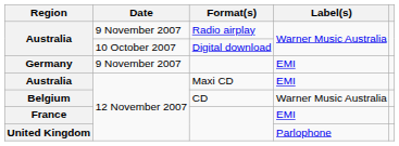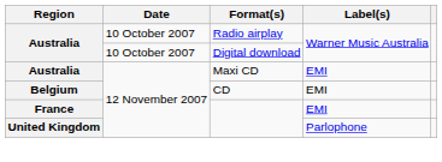 <table class="wikitable plainrowheaders">
 <tr>
 <th scope="col">Region</th>
 <th scope="col">Date</th>
 <th scope="col">Format(s)</th>
 <th scope="col">Label(s)</th>
 <th scope="col"></th>
 </tr>
 <tr>
 <th scope="row" rowspan="2">Australia</th>
-<td>9 November 2007</td>
+<td>10 October 2007</td>
 <td><a href='#'>Radio airplay</a></td>
 <td rowspan="2"><a href='#'>Warner Music Australia</a></td>
 <td rowspan="2"></td>
 </tr>
 <tr>
 <td>10 October 2007</td>
 <td><a href='#'>Digital download</a></td>
-</tr>
-<tr>
-<th scope="row">Germany</th>
-<td>9 November 2007</td>
-<td></td>
-<td><a href='#'>EMI</a></td>
-<td></td>
 </tr>
 <tr>
 <th scope="row">Australia</th>
 <td rowspan="4">12 November 2007</td>
 <td>Maxi CD</td>
 <td><a href='#'>EMI</a></td>
 <td></td>
 </tr>
 <tr>
 <th scope="row">Belgium</th>
 <td>CD</td>
-<td>Warner Music Australia</td>
+<td>EMI</td>
 <td></td>
 </tr>
 <tr>
 <th scope="row">France</th>
 <td rowspan="2"></td>
 <td><a href='#'>EMI</a></td>
 <td></td>
 </tr>
 <tr>
 <th scope="row">United Kingdom</th>
 <td><a href='#'>Parlophone</a></td>
 <td></td>
 </tr>
 </table>
